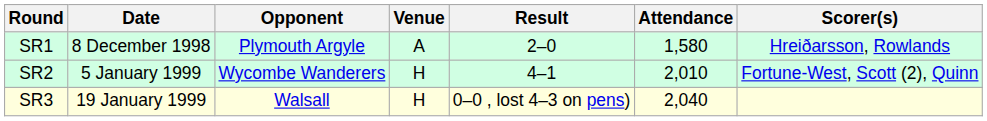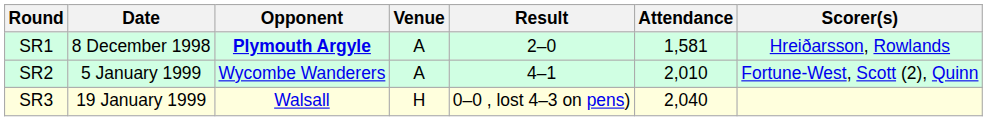 <table class="wikitable sortable" style="text-align:center;">
 <tr>
 <th>Round</th>
 <th>Date</th>
 <th>Opponent</th>
 <th>Venue</th>
 <th>Result</th>
 <th>Attendance</th>
 <th>Scorer(s)</th>
 </tr>
 <tr style="background:#d0ffe3;">
 <td>SR1</td>
 <td>8 December 1998</td>
-<td><a href='#'>Plymouth Argyle</a></td>
+<td><strong><a href='#'>Plymouth Argyle</a></strong></td>
 <td>A</td>
 <td>2–0</td>
-<td>1,580</td>
+<td>1,581</td>
 <td><a href='#'>Hreiðarsson</a>, <a href='#'>Rowlands</a></td>
 </tr>
 <tr style="background:#d0ffe3;">
 <td>SR2</td>
 <td>5 January 1999</td>
 <td><a href='#'>Wycombe Wanderers</a></td>
-<td>H</td>
+<td>A</td>
 <td>4–1</td>
 <td>2,010</td>
 <td><a href='#'>Fortune-West</a>, <a href='#'>Scott</a> (2), <a href='#'>Quinn</a></td>
 </tr>
 <tr style="background:#ffd;">
 <td>SR3</td>
 <td>19 January 1999</td>
 <td><a href='#'>Walsall</a></td>
 <td>H</td>
 <td>0–0 , lost 4–3 on <a href='#'>pens</a>)</td>
 <td>2,040</td>
 <td></td>
 </tr>
 </table>
